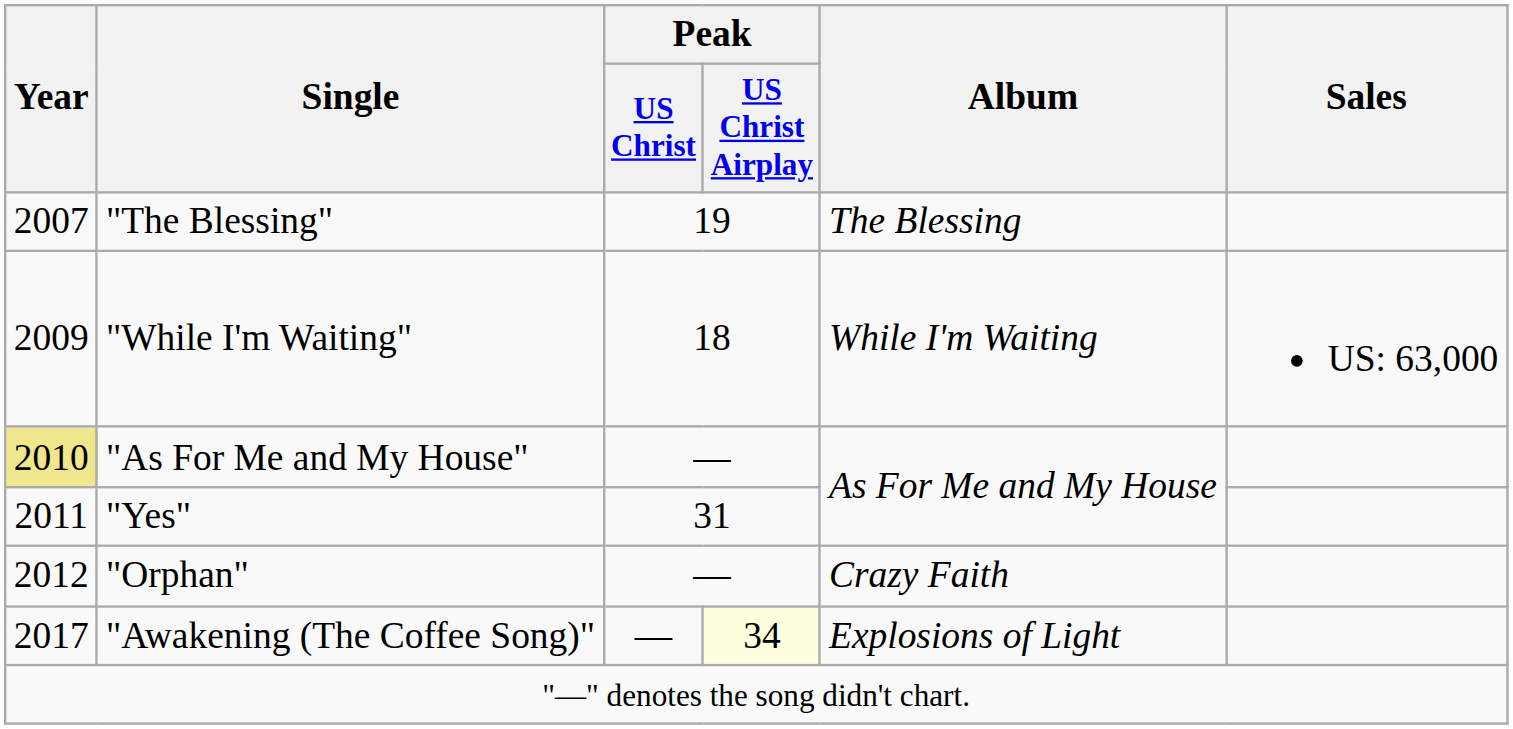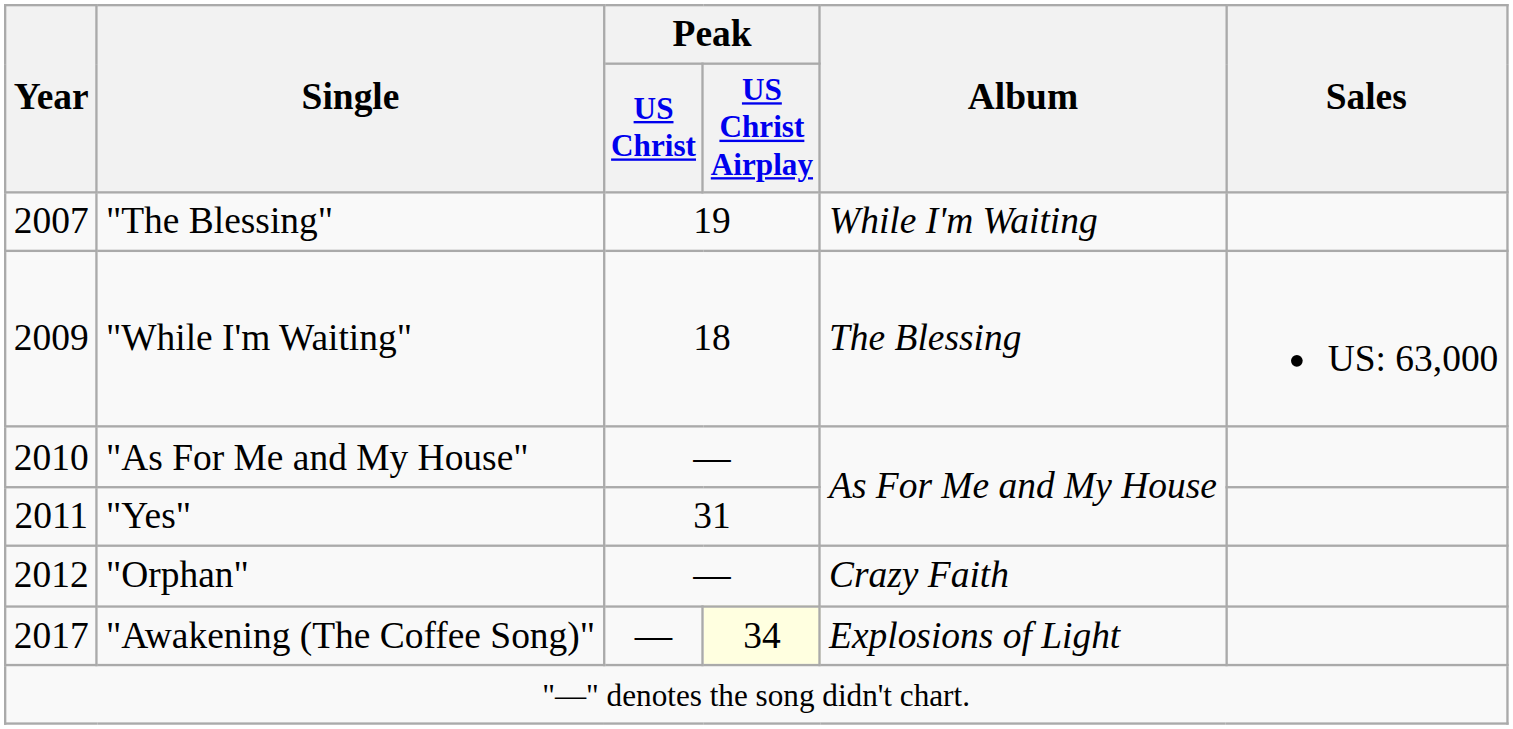 <table class="wikitable" style="text-align:center;">
 <tr>
 <th rowspan="2">Year</th>
 <th rowspan="2">Single</th>
 <th colspan="2">Peak</th>
 <th rowspan="2">Album</th>
 <th rowspan="2">Sales</th>
 </tr>
 <tr style="font-size:smaller;">
 <th width="30"><a href='#'>US<br>Christ</a></th>
 <th width="30"><a href='#'>US<br>Christ<br>Airplay</a><br></th>
 </tr>
 <tr>
 <td>2007</td>
 <td align="left">"The Blessing"</td>
 <td colspan="2">19</td>
-<td align="left"><em>The Blessing</em></td>
+<td align="left"><em>While I'm Waiting</em></td>
 <td align="left"></td>
 </tr>
 <tr>
 <td>2009</td>
 <td align="left">"While I'm Waiting"</td>
 <td colspan="2">18</td>
-<td align="left"><em>While I'm Waiting</em></td>
+<td align="left"><em>The Blessing</em></td>
 <td align="left"><br><ul><li>US: 63,000</li></ul></td>
 </tr>
 <tr>
-<td style="background: khaki;">2010</td>
+<td>2010</td>
 <td align="left">"As For Me and My House"</td>
 <td colspan="2">—</td>
 <td rowspan="2" align="left"><em>As For Me and My House</em></td>
 <td align="left"></td>
 </tr>
 <tr>
 <td>2011</td>
 <td align="left">"Yes"</td>
 <td colspan="2">31</td>
 <td align="left"></td>
 </tr>
 <tr>
 <td>2012</td>
 <td align="left">"Orphan"</td>
 <td colspan="2">—</td>
 <td align="left"><em>Crazy Faith</em></td>
 <td align="left"></td>
 </tr>
 <tr>
 <td>2017</td>
 <td align="left">"Awakening (The Coffee Song)"</td>
 <td>—</td>
 <td style="background: lightyellow;">34</td>
 <td align="left"><em>Explosions of Light</em></td>
 <td align="left"></td>
 </tr>
 <tr>
 <td align="center" colspan="8"><small>"—" denotes the song didn't chart.</small></td>
 </tr>
 </table>
